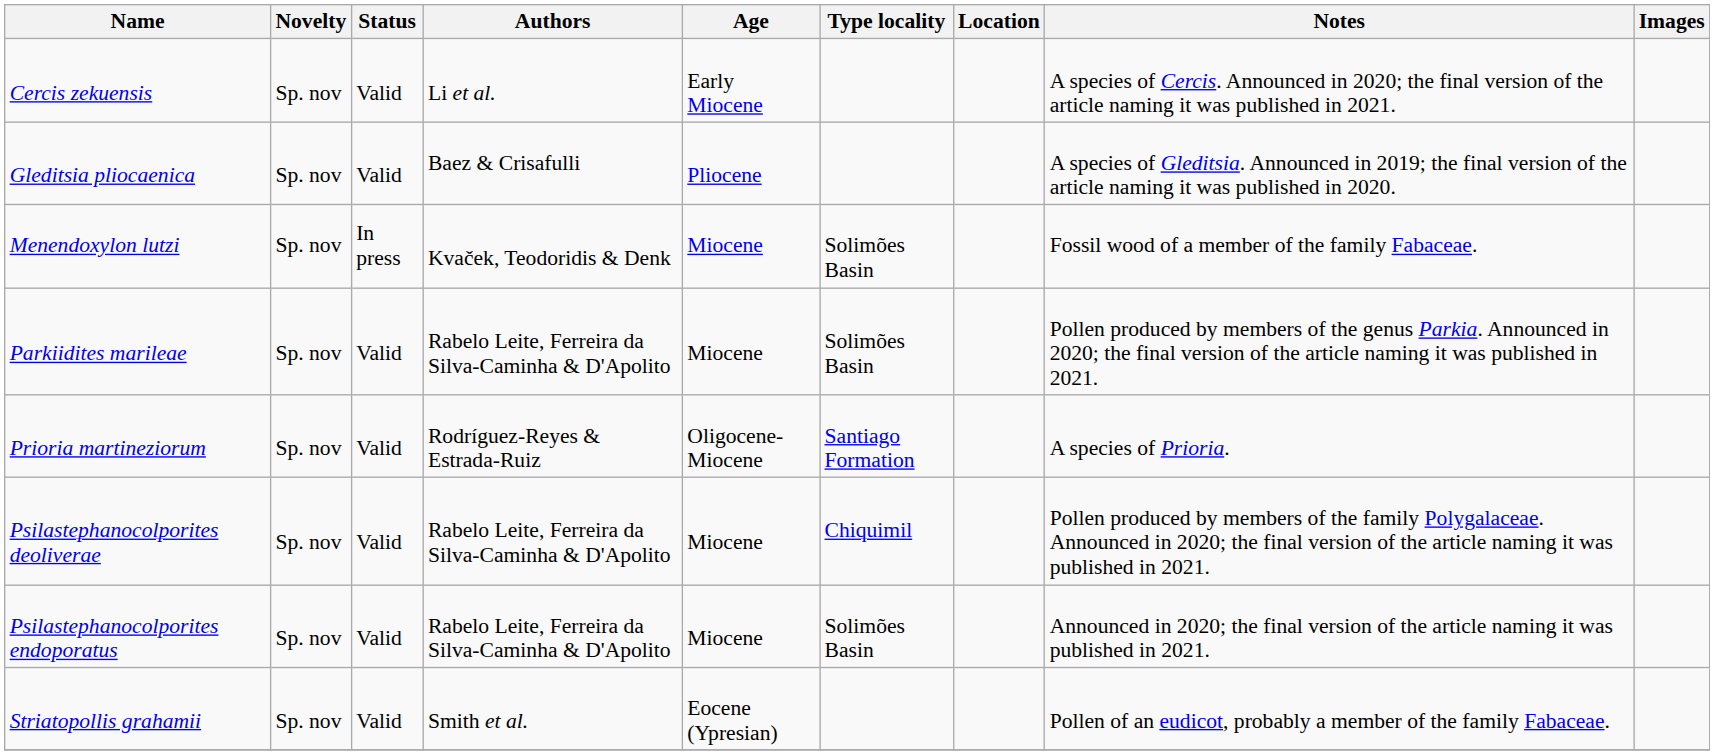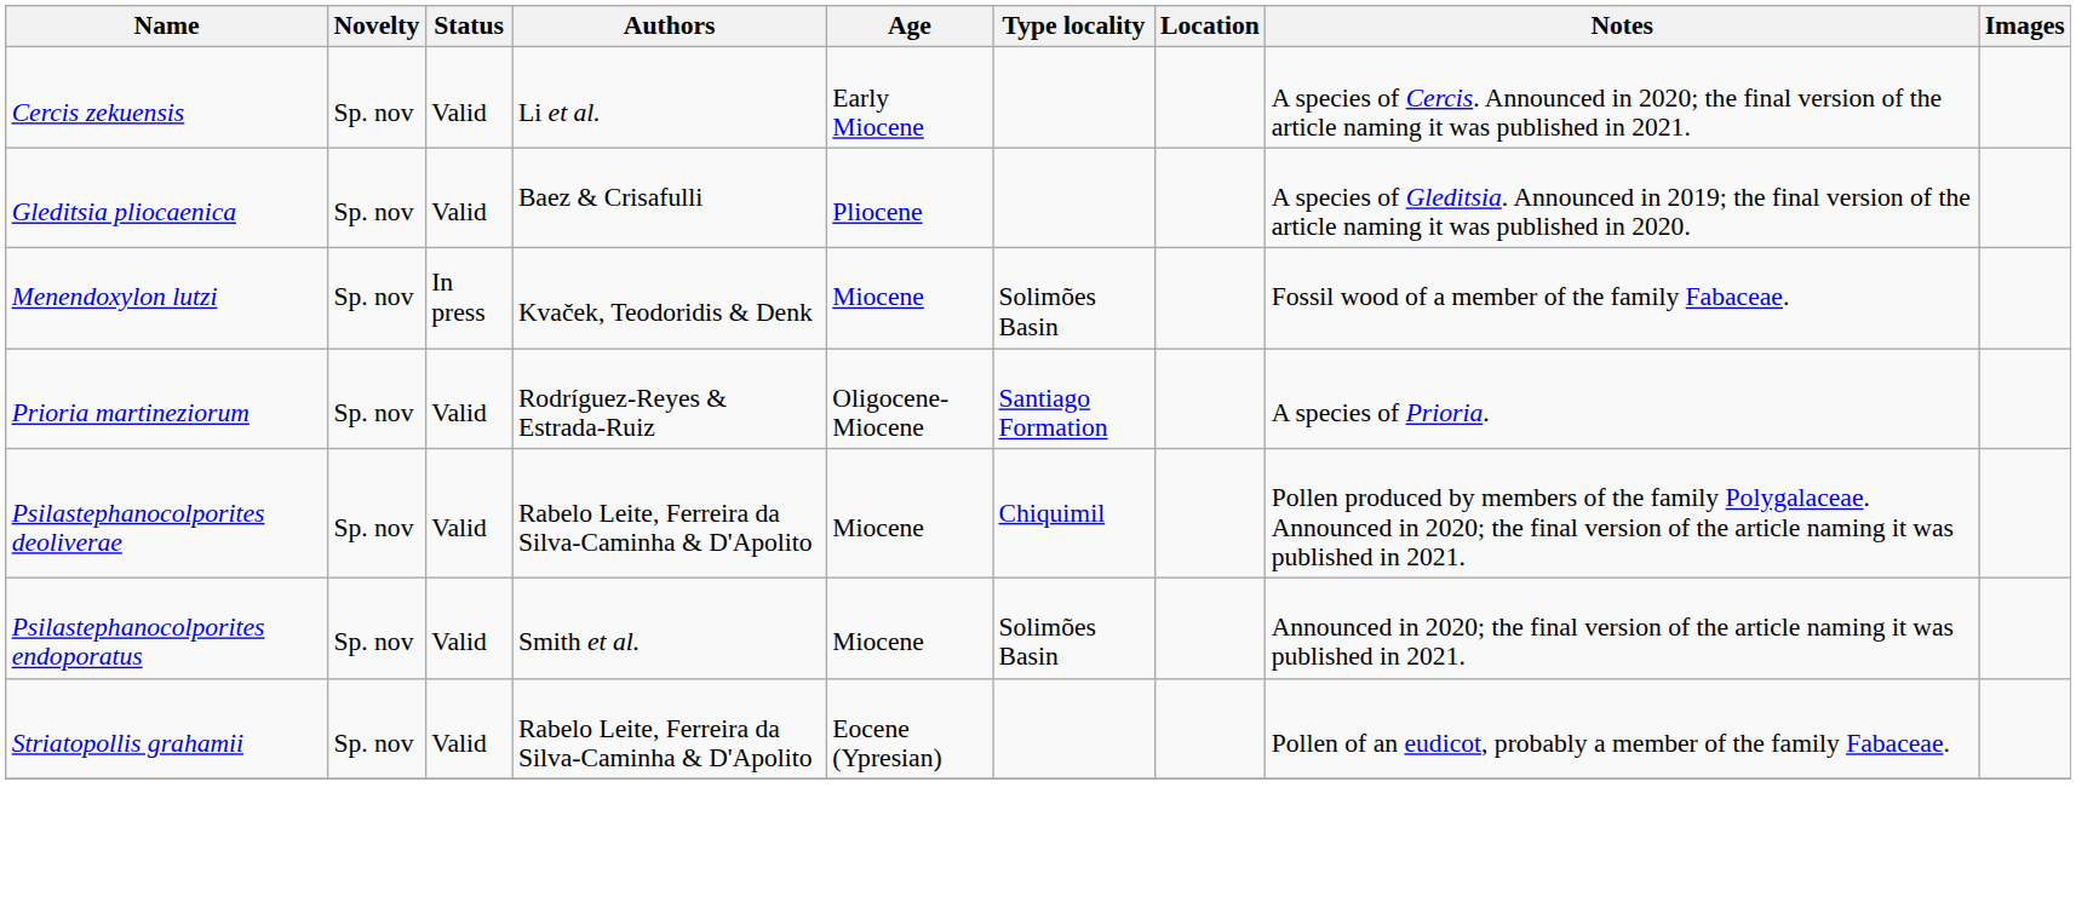 <table class="wikitable sortable" align="center" width="100%">
 <tr>
 <th>Name</th>
 <th>Novelty</th>
 <th>Status</th>
 <th>Authors</th>
 <th>Age</th>
 <th>Type locality</th>
 <th>Location</th>
 <th>Notes</th>
 <th>Images</th>
 </tr>
 <tr>
 <td><br><em><a href='#'>Cercis zekuensis</a></em></td>
 <td><br>Sp. nov</td>
 <td><br>Valid</td>
 <td><br>Li <em>et al.</em></td>
 <td><br>Early <a href='#'>Miocene</a></td>
 <td></td>
 <td><br></td>
 <td><br>A species of <em><a href='#'>Cercis</a></em>. Announced in 2020; the final version of the article naming it was published in 2021.</td>
 <td></td>
 </tr>
 <tr>
 <td><br><em><a href='#'>Gleditsia pliocaenica</a></em></td>
 <td><br>Sp. nov</td>
 <td><br>Valid</td>
 <td>Baez & Crisafulli</td>
 <td><br><a href='#'>Pliocene</a></td>
 <td></td>
 <td><br></td>
 <td><br>A species of <em><a href='#'>Gleditsia</a></em>. Announced in 2019; the final version of the article naming it was published in 2020.</td>
 <td></td>
 </tr>
 <tr>
 <td><em><a href='#'>Menendoxylon lutzi</a></em></td>
 <td>Sp. nov</td>
 <td>In press</td>
 <td><br>Kvaček, Teodoridis & Denk</td>
 <td><a href='#'>Miocene</a></td>
 <td><br>Solimões Basin</td>
 <td></td>
 <td>Fossil wood of a member of the family <a href='#'>Fabaceae</a>.</td>
 <td></td>
 </tr>
 <tr>
-<td><br><em><a href='#'>Parkiidites marileae</a></em></td>
-<td><br>Sp. nov</td>
-<td><br>Valid</td>
-<td><br>Rabelo Leite, Ferreira da Silva-Caminha & D'Apolito</td>
-<td><br>Miocene</td>
-<td><br>Solimões Basin</td>
-<td><br></td>
-<td><br>Pollen produced by members of the genus <em><a href='#'>Parkia</a></em>. Announced in 2020; the final version of the article naming it was published in 2021.</td>
-<td></td>
-</tr>
-<tr>
 <td><br><em><a href='#'>Prioria martineziorum</a></em></td>
 <td><br>Sp. nov</td>
 <td><br>Valid</td>
 <td><br>Rodríguez-Reyes & Estrada-Ruiz</td>
 <td><br>Oligocene-Miocene</td>
 <td><br><a href='#'>Santiago Formation</a></td>
 <td><br></td>
 <td><br>A species of <em><a href='#'>Prioria</a></em>.</td>
 <td></td>
 </tr>
 <tr>
 <td><br><em><a href='#'>Psilastephanocolporites deoliverae</a></em></td>
 <td><br>Sp. nov</td>
 <td><br>Valid</td>
 <td><br>Rabelo Leite, Ferreira da Silva-Caminha & D'Apolito</td>
 <td><br>Miocene</td>
 <td><a href='#'>Chiquimil</a></td>
 <td><br></td>
 <td><br>Pollen produced by members of the family <a href='#'>Polygalaceae</a>. Announced in 2020; the final version of the article naming it was published in 2021.</td>
 <td></td>
 </tr>
 <tr>
 <td><br><em><a href='#'>Psilastephanocolporites endoporatus</a></em></td>
 <td><br>Sp. nov</td>
 <td><br>Valid</td>
-<td><br>Rabelo Leite, Ferreira da Silva-Caminha & D'Apolito</td>
+<td><br>Smith <em>et al.</em></td>
 <td><br>Miocene</td>
 <td><br>Solimões Basin</td>
 <td><br></td>
 <td><br>Announced in 2020; the final version of the article naming it was published in 2021.</td>
 <td></td>
 </tr>
 <tr>
 <td><br><em><a href='#'>Striatopollis grahamii</a></em></td>
 <td><br>Sp. nov</td>
 <td><br>Valid</td>
-<td><br>Smith <em>et al.</em></td>
+<td><br>Rabelo Leite, Ferreira da Silva-Caminha & D'Apolito</td>
 <td><br>Eocene (Ypresian)</td>
 <td></td>
 <td><br></td>
 <td><br>Pollen of an <a href='#'>eudicot</a>, probably a member of the family <a href='#'>Fabaceae</a>.</td>
 <td></td>
 </tr>
 <tr>
 </tr>
 </table>
